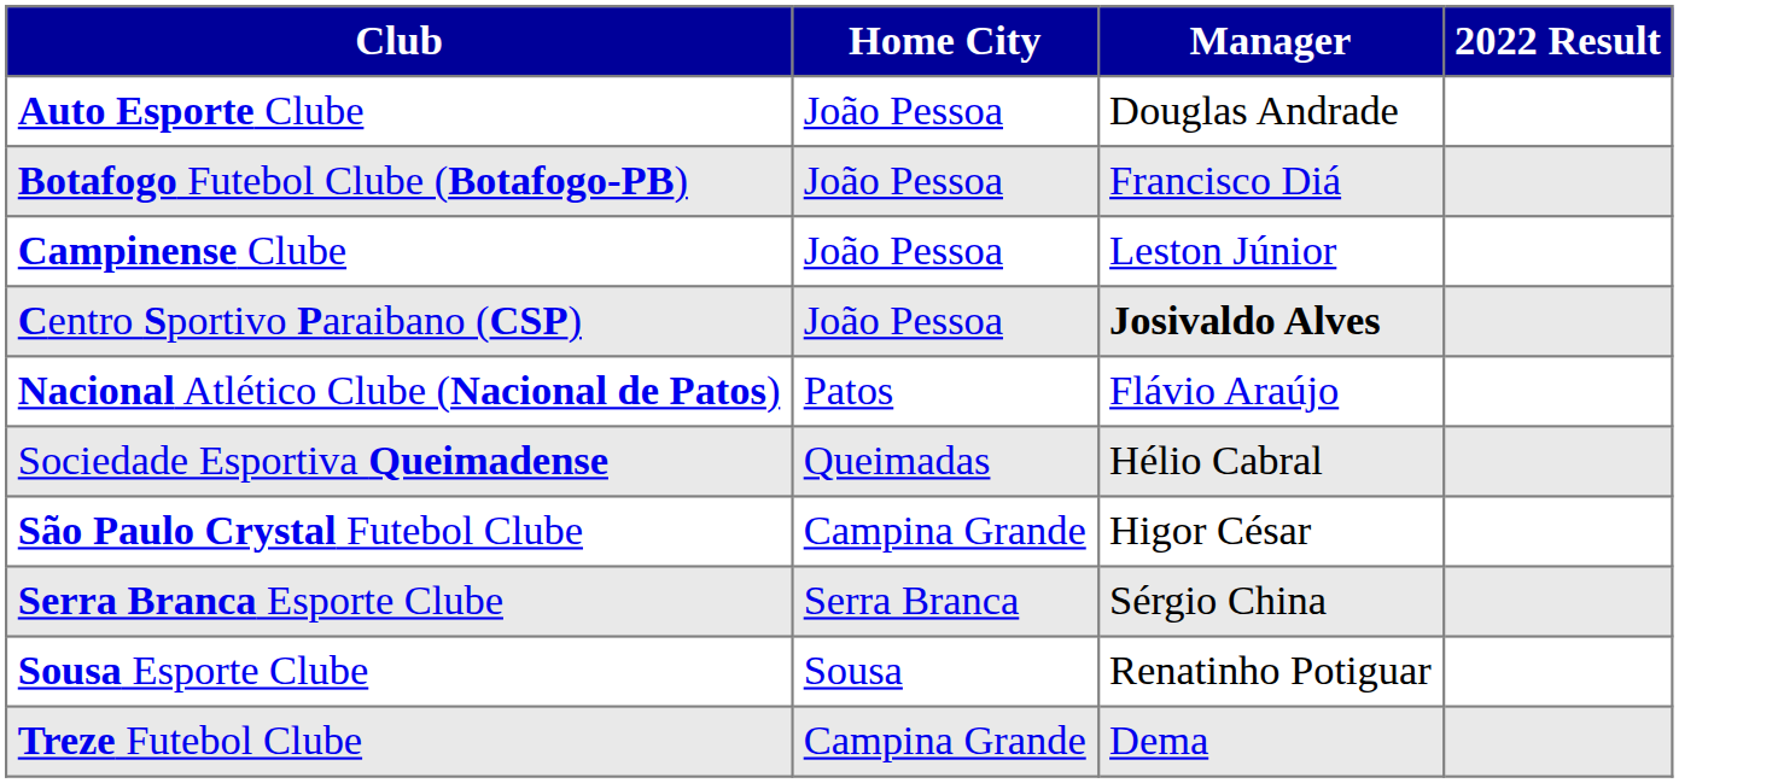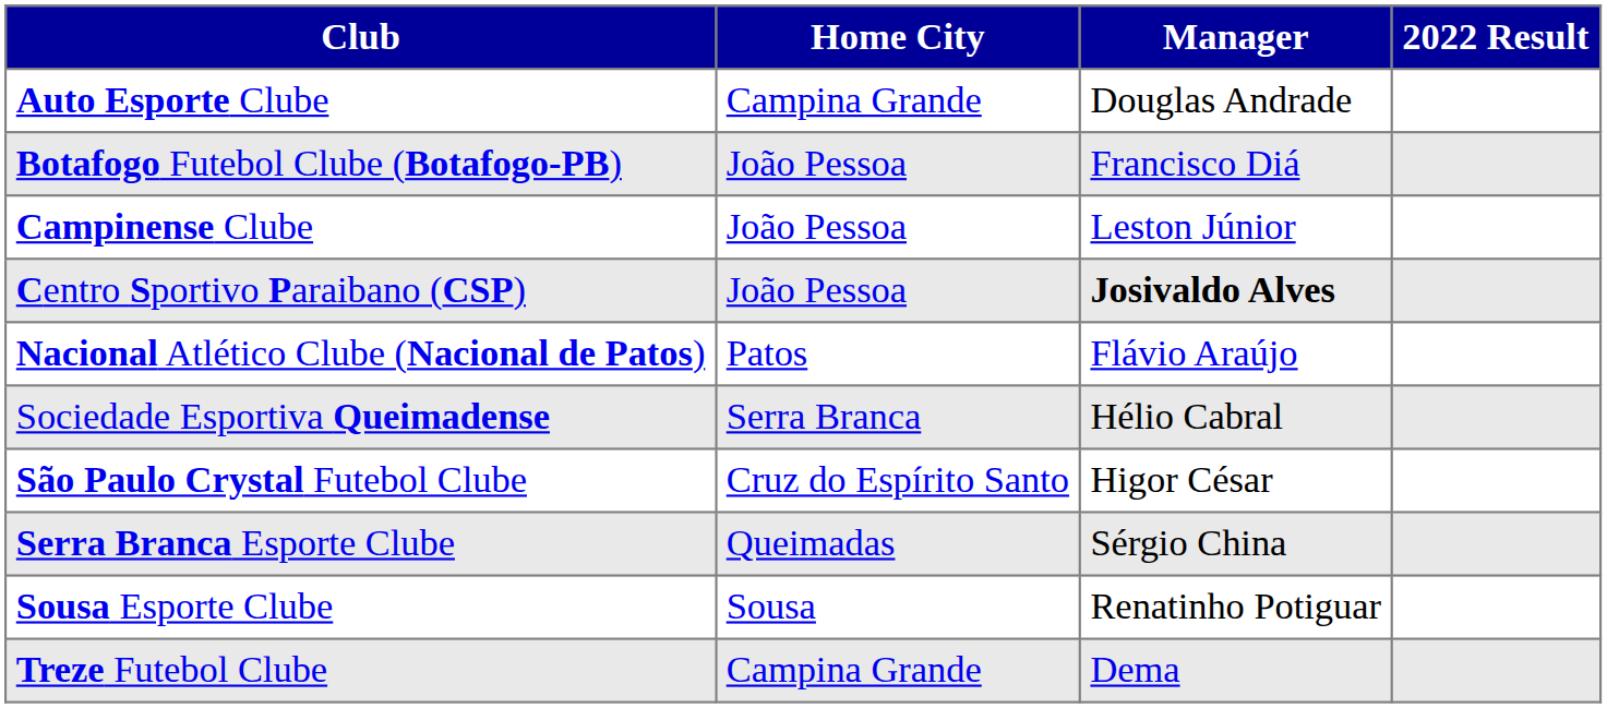 <table class="toccolours" border="1" cellpadding="4" cellspacing="0" style="border-collapse: collapse; margin:0;">
 <tr>
 <th style="background: #009; color: #fff;">Club</th>
 <th style="background: #009; color: #fff;">Home City</th>
 <th style="background: #009; color: #fff;">Manager</th>
 <th style="background: #009; color: #fff;">2022 Result</th>
 </tr>
 <tr style="background:white; color:black">
 <td><a href='#'><strong>Auto Esporte</strong> Clube</a></td>
-<td><a href='#'>João Pessoa</a></td>
+<td><a href='#'>Campina Grande</a></td>
 <td>Douglas Andrade</td>
 <td></td>
 </tr>
 <tr style="background:#e9e9e9; color:black">
 <td><a href='#'><strong>Botafogo</strong> Futebol Clube (<strong>Botafogo-PB</strong>)</a></td>
 <td><a href='#'>João Pessoa</a></td>
 <td><a href='#'>Francisco Diá</a></td>
 <td></td>
 </tr>
 <tr style="background:white; color:black">
 <td><a href='#'><strong>Campinense</strong> Clube</a></td>
 <td><a href='#'>João Pessoa</a></td>
 <td><a href='#'>Leston Júnior</a></td>
 <td></td>
 </tr>
 <tr style="background:#e9e9e9; color:black">
 <td><a href='#'><strong>C</strong>entro <strong>S</strong>portivo <strong>P</strong>araibano (<strong>CSP</strong>)</a></td>
 <td><a href='#'>João Pessoa</a></td>
 <td><strong>Josivaldo Alves</strong></td>
 <td></td>
 </tr>
 <tr style="background:white; color:black">
 <td><a href='#'><strong>Nacional</strong> Atlético Clube (<strong>Nacional de Patos</strong>)</a></td>
 <td><a href='#'>Patos</a></td>
 <td><a href='#'>Flávio Araújo</a></td>
 <td></td>
 </tr>
 <tr style="background:#e9e9e9; color:black">
 <td><a href='#'>Sociedade Esportiva <strong>Queimadense</strong></a></td>
-<td><a href='#'>Queimadas</a></td>
+<td><a href='#'>Serra Branca</a></td>
 <td>Hélio Cabral</td>
 <td></td>
 </tr>
 <tr style="background:white; color:black">
 <td><a href='#'><strong>São Paulo Crystal</strong> Futebol Clube</a></td>
-<td><a href='#'>Campina Grande</a></td>
+<td><a href='#'>Cruz do Espírito Santo</a></td>
 <td>Higor César</td>
 <td></td>
 </tr>
 <tr style="background:#e9e9e9; color:black">
 <td><a href='#'><strong>Serra Branca</strong> Esporte Clube</a></td>
-<td><a href='#'>Serra Branca</a></td>
+<td><a href='#'>Queimadas</a></td>
 <td>Sérgio China</td>
 <td></td>
 </tr>
 <tr style="background:white; color:black">
 <td><a href='#'><strong>Sousa</strong> Esporte Clube</a></td>
 <td><a href='#'>Sousa</a></td>
 <td>Renatinho Potiguar</td>
 <td></td>
 </tr>
 <tr style="background:#e9e9e9; color:black">
 <td><a href='#'><strong>Treze</strong> Futebol Clube</a></td>
 <td><a href='#'>Campina Grande</a></td>
 <td><a href='#'>Dema</a></td>
 <td></td>
 </tr>
 </table>
